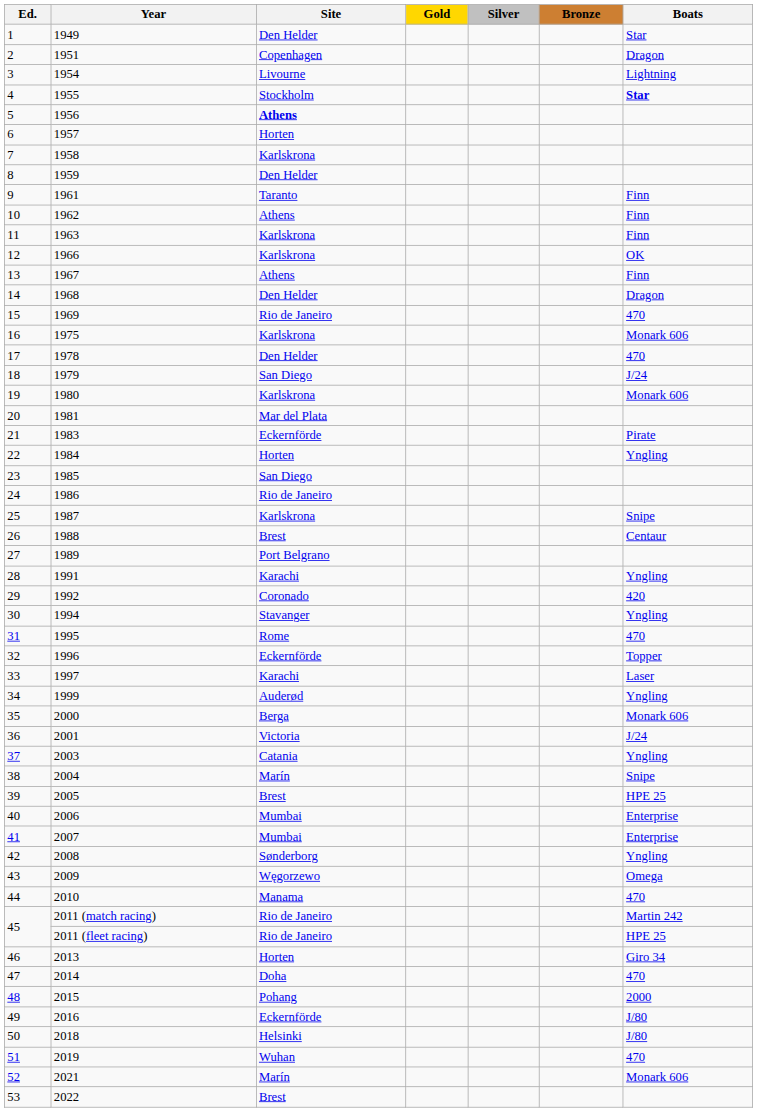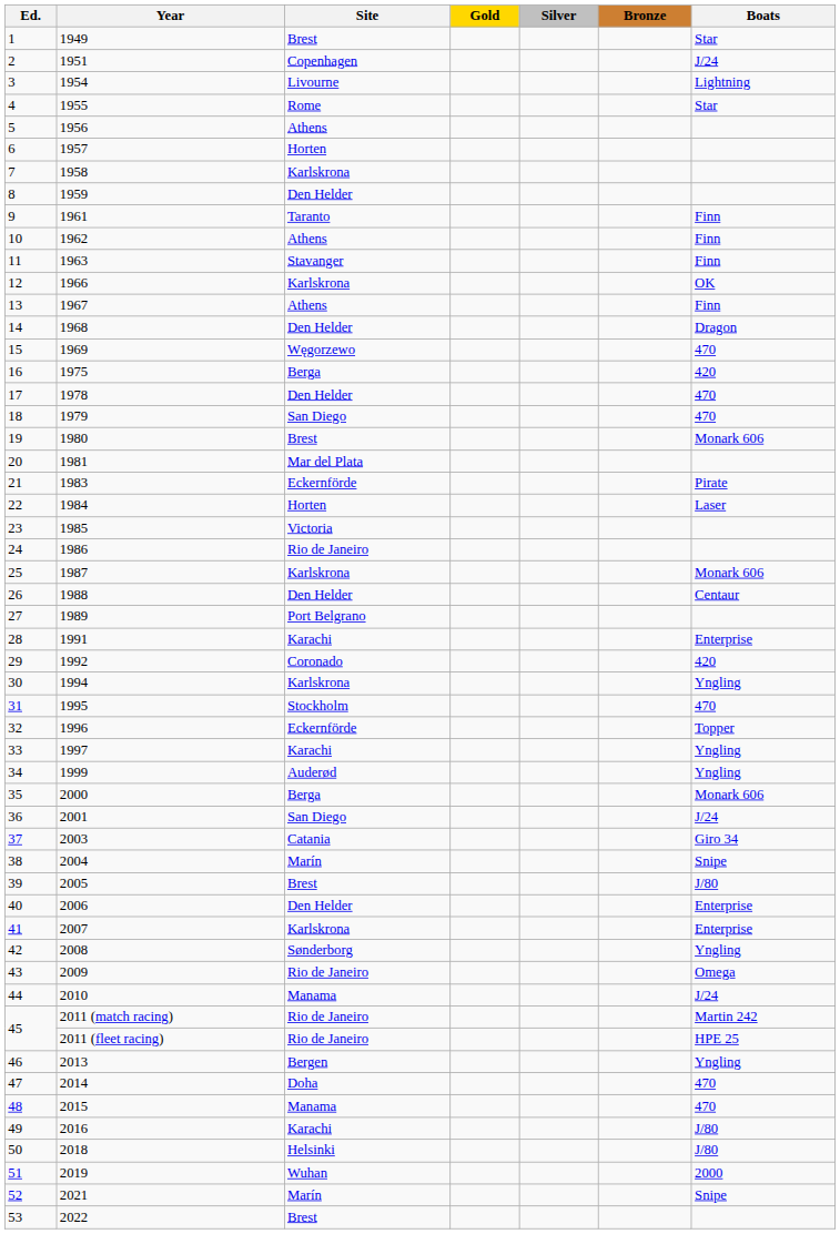 <table class="wikitable" style="text-align:left; font-size:100%; width: 75%;"  border="1">
 <tr>
 <th>Ed.</th>
 <th>Year</th>
 <th>Site</th>
 <th align="center" style="background:gold"><strong>Gold</strong></th>
 <th align="center" style="background:silver"><strong>Silver</strong></th>
 <th align="center" style="background:#CD7F32"><strong>Bronze</strong></th>
 <th align=center><strong>Boats</strong></th>
 </tr>
 <tr>
 <td>1</td>
 <td>1949</td>
-<td><a href='#'>Den Helder</a></td>
+<td><a href='#'>Brest</a></td>
 <td></td>
 <td></td>
 <td></td>
 <td><a href='#'>Star</a></td>
 </tr>
 <tr>
 <td>2</td>
 <td>1951</td>
 <td><a href='#'>Copenhagen</a></td>
 <td></td>
 <td></td>
 <td></td>
-<td><a href='#'>Dragon</a></td>
+<td><a href='#'>J/24</a></td>
 </tr>
 <tr>
 <td>3</td>
 <td>1954</td>
 <td><a href='#'>Livourne</a></td>
 <td></td>
 <td></td>
 <td></td>
 <td><a href='#'>Lightning</a></td>
 </tr>
 <tr>
 <td>4</td>
 <td>1955</td>
-<td><a href='#'>Stockholm</a></td>
+<td><a href='#'>Rome</a></td>
 <td></td>
 <td></td>
 <td></td>
-<td><strong><a href='#'>Star</a></strong></td>
+<td><a href='#'>Star</a></td>
 </tr>
 <tr>
 <td>5</td>
 <td>1956</td>
-<td><strong><a href='#'>Athens</a></strong></td>
+<td><a href='#'>Athens</a></td>
 <td></td>
 <td></td>
 <td></td>
 <td></td>
 </tr>
 <tr>
 <td>6</td>
 <td>1957</td>
 <td><a href='#'>Horten</a></td>
 <td></td>
 <td></td>
 <td></td>
 <td></td>
 </tr>
 <tr>
 <td>7</td>
 <td>1958</td>
 <td><a href='#'>Karlskrona</a></td>
 <td></td>
 <td></td>
 <td></td>
 <td></td>
 </tr>
 <tr>
 <td>8</td>
 <td>1959</td>
 <td><a href='#'>Den Helder</a></td>
 <td></td>
 <td></td>
 <td></td>
 <td></td>
 </tr>
 <tr>
 <td>9</td>
 <td>1961</td>
 <td><a href='#'>Taranto</a></td>
 <td></td>
 <td></td>
 <td></td>
 <td><a href='#'>Finn</a></td>
 </tr>
 <tr>
 <td>10</td>
 <td>1962</td>
 <td><a href='#'>Athens</a></td>
 <td></td>
 <td></td>
 <td></td>
 <td><a href='#'>Finn</a></td>
 </tr>
 <tr>
 <td>11</td>
 <td>1963</td>
-<td><a href='#'>Karlskrona</a></td>
+<td><a href='#'>Stavanger</a></td>
 <td></td>
 <td></td>
 <td></td>
 <td><a href='#'>Finn</a></td>
 </tr>
 <tr>
 <td>12</td>
 <td>1966</td>
 <td><a href='#'>Karlskrona</a></td>
 <td></td>
 <td></td>
 <td></td>
 <td><a href='#'>OK</a></td>
 </tr>
 <tr>
 <td>13</td>
 <td>1967</td>
 <td><a href='#'>Athens</a></td>
 <td></td>
 <td></td>
 <td></td>
 <td><a href='#'>Finn</a></td>
 </tr>
 <tr>
 <td>14</td>
 <td>1968</td>
 <td><a href='#'>Den Helder</a></td>
 <td></td>
 <td></td>
 <td></td>
 <td><a href='#'>Dragon</a></td>
 </tr>
 <tr>
 <td>15</td>
 <td>1969</td>
-<td><a href='#'>Rio de Janeiro</a></td>
+<td><a href='#'>Węgorzewo</a></td>
 <td></td>
 <td></td>
 <td></td>
 <td><a href='#'>470</a></td>
 </tr>
 <tr>
 <td>16</td>
 <td>1975</td>
-<td><a href='#'>Karlskrona</a></td>
+<td><a href='#'>Berga</a></td>
 <td></td>
 <td></td>
 <td></td>
-<td><a href='#'>Monark 606</a></td>
+<td><a href='#'>420</a></td>
 </tr>
 <tr>
 <td>17</td>
 <td>1978</td>
 <td><a href='#'>Den Helder</a></td>
 <td></td>
 <td></td>
 <td></td>
 <td><a href='#'>470</a></td>
 </tr>
 <tr>
 <td>18</td>
 <td>1979</td>
 <td><a href='#'>San Diego</a></td>
 <td></td>
 <td></td>
 <td></td>
-<td><a href='#'>J/24</a></td>
+<td><a href='#'>470</a></td>
 </tr>
 <tr>
 <td>19</td>
 <td>1980</td>
-<td><a href='#'>Karlskrona</a></td>
+<td><a href='#'>Brest</a></td>
 <td></td>
 <td></td>
 <td></td>
 <td><a href='#'>Monark 606</a></td>
 </tr>
 <tr>
 <td>20</td>
 <td>1981</td>
 <td><a href='#'>Mar del Plata</a></td>
 <td></td>
 <td></td>
 <td></td>
 <td></td>
 </tr>
 <tr>
 <td>21</td>
 <td>1983</td>
 <td><a href='#'>Eckernförde</a></td>
 <td></td>
 <td></td>
 <td></td>
 <td><a href='#'>Pirate</a></td>
 </tr>
 <tr>
 <td>22</td>
 <td>1984</td>
 <td><a href='#'>Horten</a></td>
 <td></td>
 <td></td>
 <td></td>
-<td><a href='#'>Yngling</a></td>
+<td><a href='#'>Laser</a></td>
 </tr>
 <tr>
 <td>23</td>
 <td>1985</td>
-<td><a href='#'>San Diego</a></td>
+<td><a href='#'>Victoria</a></td>
 <td></td>
 <td></td>
 <td></td>
 <td></td>
 </tr>
 <tr>
 <td>24</td>
 <td>1986</td>
 <td><a href='#'>Rio de Janeiro</a></td>
 <td></td>
 <td></td>
 <td></td>
 <td></td>
 </tr>
 <tr>
 <td>25</td>
 <td>1987</td>
 <td><a href='#'>Karlskrona</a></td>
 <td></td>
 <td></td>
 <td></td>
-<td><a href='#'>Snipe</a></td>
+<td><a href='#'>Monark 606</a></td>
 </tr>
 <tr>
 <td>26</td>
 <td>1988</td>
-<td><a href='#'>Brest</a></td>
+<td><a href='#'>Den Helder</a></td>
 <td></td>
 <td></td>
 <td></td>
 <td><a href='#'>Centaur</a></td>
 </tr>
 <tr>
 <td>27</td>
 <td>1989</td>
 <td><a href='#'>Port Belgrano</a></td>
 <td></td>
 <td></td>
 <td></td>
 <td></td>
 </tr>
 <tr>
 <td>28</td>
 <td>1991</td>
 <td><a href='#'>Karachi</a></td>
 <td></td>
 <td></td>
 <td></td>
-<td><a href='#'>Yngling</a></td>
+<td><a href='#'>Enterprise</a></td>
 </tr>
 <tr>
 <td>29</td>
 <td>1992</td>
 <td><a href='#'>Coronado</a></td>
 <td></td>
 <td></td>
 <td></td>
 <td><a href='#'>420</a></td>
 </tr>
 <tr>
 <td>30</td>
 <td>1994</td>
-<td><a href='#'>Stavanger</a></td>
+<td><a href='#'>Karlskrona</a></td>
 <td></td>
 <td></td>
 <td></td>
 <td><a href='#'>Yngling</a></td>
 </tr>
 <tr>
 <td><a href='#'>31</a></td>
 <td>1995</td>
-<td><a href='#'>Rome</a></td>
+<td><a href='#'>Stockholm</a></td>
 <td><br></td>
 <td></td>
 <td></td>
 <td><a href='#'>470</a></td>
 </tr>
 <tr>
 <td>32</td>
 <td>1996</td>
 <td><a href='#'>Eckernförde</a></td>
 <td></td>
 <td></td>
 <td></td>
 <td><a href='#'>Topper</a></td>
 </tr>
 <tr>
 <td>33</td>
 <td>1997</td>
 <td><a href='#'>Karachi</a></td>
 <td></td>
 <td></td>
 <td></td>
-<td><a href='#'>Laser</a></td>
+<td><a href='#'>Yngling</a></td>
 </tr>
 <tr>
 <td>34</td>
 <td>1999</td>
 <td><a href='#'>Auderød</a></td>
 <td></td>
 <td></td>
 <td></td>
 <td><a href='#'>Yngling</a></td>
 </tr>
 <tr>
 <td>35</td>
 <td>2000</td>
 <td><a href='#'>Berga</a></td>
 <td></td>
 <td></td>
 <td></td>
 <td><a href='#'>Monark 606</a></td>
 </tr>
 <tr>
 <td>36</td>
 <td>2001</td>
-<td><a href='#'>Victoria</a></td>
+<td><a href='#'>San Diego</a></td>
 <td></td>
 <td></td>
 <td></td>
 <td><a href='#'>J/24</a></td>
 </tr>
 <tr>
 <td><a href='#'>37</a></td>
 <td>2003</td>
 <td><a href='#'>Catania</a></td>
 <td></td>
 <td></td>
 <td></td>
-<td><a href='#'>Yngling</a></td>
+<td><a href='#'>Giro 34</a></td>
 </tr>
 <tr>
 <td>38</td>
 <td>2004</td>
 <td><a href='#'>Marín</a></td>
 <td></td>
 <td></td>
 <td></td>
 <td><a href='#'>Snipe</a></td>
 </tr>
 <tr>
 <td>39</td>
 <td>2005</td>
 <td><a href='#'>Brest</a></td>
 <td></td>
 <td></td>
 <td></td>
-<td><a href='#'>HPE 25</a></td>
+<td><a href='#'>J/80</a></td>
 </tr>
 <tr>
 <td>40</td>
 <td>2006</td>
-<td><a href='#'>Mumbai</a></td>
+<td><a href='#'>Den Helder</a></td>
 <td></td>
 <td></td>
 <td></td>
 <td><a href='#'>Enterprise</a></td>
 </tr>
 <tr>
 <td><a href='#'>41</a></td>
 <td>2007</td>
-<td><a href='#'>Mumbai</a></td>
+<td><a href='#'>Karlskrona</a></td>
 <td></td>
 <td></td>
 <td></td>
 <td><a href='#'>Enterprise</a></td>
 </tr>
 <tr>
 <td>42</td>
 <td>2008</td>
 <td><a href='#'>Sønderborg</a></td>
 <td></td>
 <td></td>
 <td></td>
 <td><a href='#'>Yngling</a></td>
 </tr>
 <tr>
 <td>43</td>
 <td>2009</td>
-<td><a href='#'>Węgorzewo</a></td>
+<td><a href='#'>Rio de Janeiro</a></td>
 <td></td>
 <td></td>
 <td></td>
 <td><a href='#'>Omega</a></td>
 </tr>
 <tr>
 <td>44</td>
 <td>2010</td>
 <td><a href='#'>Manama</a></td>
 <td></td>
 <td></td>
 <td></td>
-<td><a href='#'>470</a></td>
+<td><a href='#'>J/24</a></td>
 </tr>
 <tr>
 <td rowspan=2>45</td>
 <td>2011 (<a href='#'>match racing</a>)</td>
 <td><a href='#'>Rio de Janeiro</a></td>
 <td></td>
 <td></td>
 <td></td>
 <td><a href='#'>Martin 242</a></td>
 </tr>
 <tr>
 <td>2011 (<a href='#'>fleet racing</a>)</td>
 <td><a href='#'>Rio de Janeiro</a></td>
 <td></td>
 <td></td>
 <td></td>
 <td><a href='#'>HPE 25</a></td>
 </tr>
 <tr>
 <td>46</td>
 <td>2013</td>
-<td><a href='#'>Horten</a></td>
+<td><a href='#'>Bergen</a></td>
 <td></td>
 <td></td>
 <td></td>
-<td><a href='#'>Giro 34</a></td>
+<td><a href='#'>Yngling</a></td>
 </tr>
 <tr>
 <td>47</td>
 <td>2014</td>
 <td><a href='#'>Doha</a></td>
 <td></td>
 <td></td>
 <td></td>
 <td><a href='#'>470</a></td>
 </tr>
 <tr>
 <td><a href='#'>48</a></td>
 <td>2015</td>
-<td><a href='#'>Pohang</a></td>
+<td><a href='#'>Manama</a></td>
 <td></td>
 <td></td>
 <td></td>
-<td><a href='#'>2000</a></td>
+<td><a href='#'>470</a></td>
 </tr>
 <tr>
 <td>49</td>
 <td>2016</td>
-<td><a href='#'>Eckernförde</a></td>
+<td><a href='#'>Karachi</a></td>
 <td></td>
 <td></td>
 <td></td>
 <td><a href='#'>J/80</a></td>
 </tr>
 <tr>
 <td>50</td>
 <td>2018</td>
 <td><a href='#'>Helsinki</a></td>
 <td></td>
 <td></td>
 <td></td>
 <td><a href='#'>J/80</a></td>
 </tr>
 <tr>
 <td><a href='#'>51</a></td>
 <td>2019</td>
 <td><a href='#'>Wuhan</a></td>
 <td></td>
 <td></td>
 <td></td>
-<td><a href='#'>470</a></td>
+<td><a href='#'>2000</a></td>
 </tr>
 <tr>
 <td><a href='#'>52</a></td>
 <td>2021</td>
 <td><a href='#'>Marín</a></td>
 <td></td>
 <td></td>
 <td></td>
-<td><a href='#'>Monark 606</a></td>
+<td><a href='#'>Snipe</a></td>
 </tr>
 <tr>
 <td>53</td>
 <td>2022</td>
 <td><a href='#'>Brest</a></td>
 <td></td>
 <td></td>
 <td></td>
 <td></td>
 </tr>
 </table>
